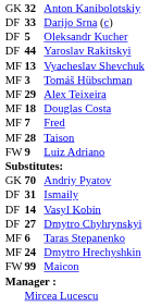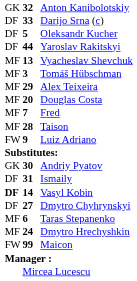 <table align="center" border="0" cellspacing="2" cellpadding="0" style="background:transparent">
 <tr>
 <th width="25"></th>
 <th width="25"></th>
 <th></th>
 <th></th>
 <th></th>
 <th></th>
 </tr>
 <tr>
 <td>GK</td>
 <td><strong>32</strong></td>
 <td> <a href='#'>Anton Kanibolotskiy</a></td>
 </tr>
 <tr>
 <td>DF</td>
 <td><strong>33</strong></td>
 <td> <a href='#'>Darijo Srna</a>  (<a href='#'>c</a>)</td>
 </tr>
 <tr>
 <td>DF</td>
 <td><strong>5</strong></td>
 <td> <a href='#'>Oleksandr Kucher</a></td>
 <td></td>
 <td></td>
 </tr>
 <tr>
 <td>DF</td>
 <td><strong>44</strong></td>
 <td> <a href='#'>Yaroslav Rakitskyi</a></td>
 </tr>
 <tr>
 <td>MF</td>
 <td><strong>13</strong></td>
 <td> <a href='#'>Vyacheslav Shevchuk</a></td>
 </tr>
 <tr>
 <td>MF</td>
 <td><strong>3</strong></td>
 <td> <a href='#'>Tomáš Hübschman</a></td>
 <td></td>
 <td></td>
 </tr>
 <tr>
 <td>MF</td>
 <td><strong>29</strong></td>
 <td> <a href='#'>Alex Teixeira</a></td>
 <td></td>
 <td></td>
 </tr>
 <tr>
 <td>MF</td>
-<td><strong>18</strong></td>
+<td><strong>20</strong></td>
 <td> <a href='#'>Douglas Costa</a></td>
 </tr>
 <tr>
 <td>MF</td>
 <td><strong>7</strong></td>
 <td> <a href='#'>Fred</a></td>
 <td></td>
 </tr>
 <tr>
 <td>MF</td>
 <td><strong>28</strong></td>
 <td> <a href='#'>Taison</a></td>
 <td></td>
 </tr>
 <tr>
 <td>FW</td>
 <td><strong>9</strong></td>
 <td> <a href='#'>Luiz Adriano</a></td>
 </tr>
 <tr>
 <td colspan=4><strong>Substitutes:</strong></td>
 </tr>
 <tr>
 <td>GK</td>
-<td><strong>70</strong></td>
+<td><strong>30</strong></td>
 <td> <a href='#'>Andriy Pyatov</a></td>
 </tr>
 <tr>
 <td>DF</td>
 <td><strong>31</strong></td>
 <td> <a href='#'>Ismaily</a></td>
 </tr>
 <tr>
-<td>DF</td>
+<td><strong>DF</strong></td>
 <td><strong>14</strong></td>
 <td> <a href='#'>Vasyl Kobin</a></td>
 </tr>
 <tr>
 <td>DF</td>
 <td><strong>27</strong></td>
 <td> <a href='#'>Dmytro Chyhrynskyi</a></td>
 <td></td>
 <td></td>
 </tr>
 <tr>
 <td>MF</td>
 <td><strong>6</strong></td>
 <td> <a href='#'>Taras Stepanenko</a></td>
 <td></td>
 <td></td>
 </tr>
 <tr>
 <td>MF</td>
 <td><strong>24</strong></td>
 <td> <a href='#'>Dmytro Hrechyshkin</a></td>
 <td></td>
 <td></td>
 </tr>
 <tr>
 <td>FW</td>
 <td><strong>99</strong></td>
 <td> <a href='#'>Maicon</a></td>
 </tr>
 <tr>
 <td colspan="6"><strong>Manager :</strong></td>
 </tr>
 <tr>
 <td></td>
 <td colspan="5"> <a href='#'>Mircea Lucescu</a></td>
 </tr>
 </table>
